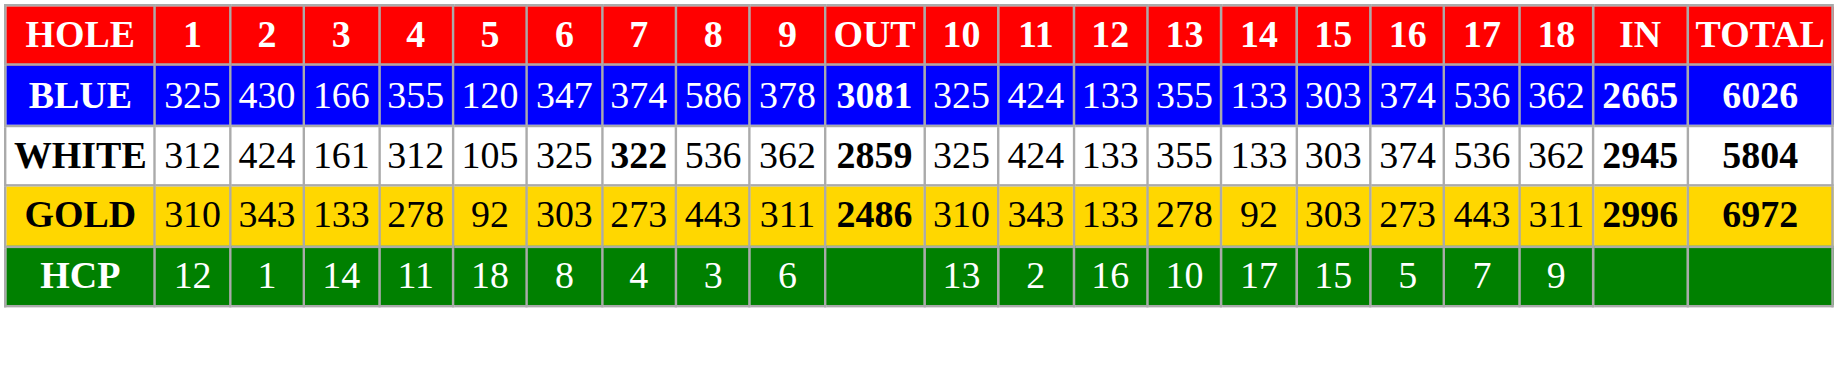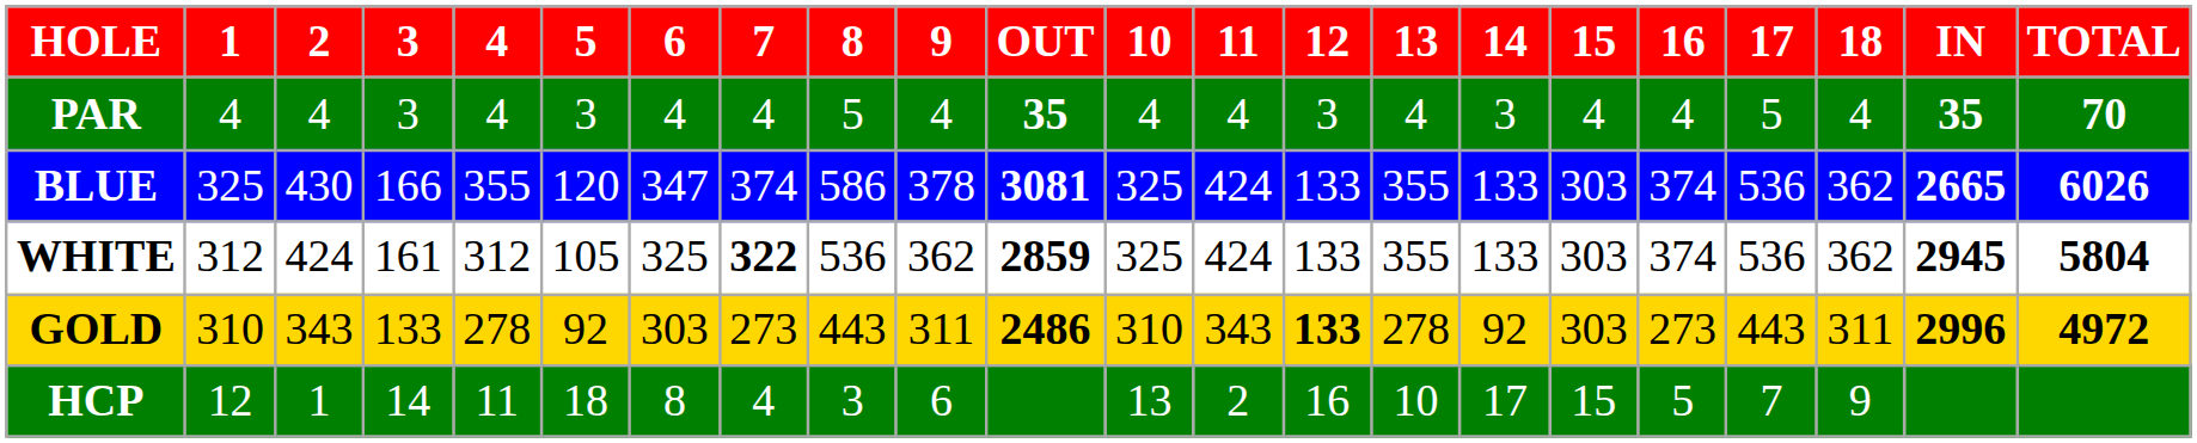 <table class="wikitable" style="text-align:center" align="center">
 <tr style="background:red; color:white">
 <td><strong>HOLE</strong></td>
 <td><strong>1</strong></td>
 <td><strong>2</strong></td>
 <td><strong>3</strong></td>
 <td><strong>4</strong></td>
 <td><strong>5</strong></td>
 <td><strong>6</strong></td>
 <td><strong>7</strong></td>
 <td><strong>8</strong></td>
 <td><strong>9</strong></td>
 <td><strong>OUT</strong></td>
 <td><strong>10</strong></td>
 <td><strong>11</strong></td>
 <td><strong>12</strong></td>
 <td><strong>13</strong></td>
 <td><strong>14</strong></td>
 <td><strong>15</strong></td>
 <td><strong>16</strong></td>
 <td><strong>17</strong></td>
 <td><strong>18</strong></td>
 <td><strong>IN</strong></td>
 <td><strong>TOTAL</strong></td>
+</tr>
+<tr style="background:green; color:white">
+<td><strong>PAR</strong></td>
+<td>4</td>
+<td>4</td>
+<td>3</td>
+<td>4</td>
+<td>3</td>
+<td>4</td>
+<td>4</td>
+<td>5</td>
+<td>4</td>
+<td><strong>35</strong></td>
+<td>4</td>
+<td>4</td>
+<td>3</td>
+<td>4</td>
+<td>3</td>
+<td>4</td>
+<td>4</td>
+<td>5</td>
+<td>4</td>
+<td><strong>35</strong></td>
+<td><strong>70</strong></td>
 </tr>
 <tr style="background:blue; color:white">
 <td><strong>BLUE</strong></td>
 <td>325</td>
 <td>430</td>
 <td>166</td>
 <td>355</td>
 <td>120</td>
 <td>347</td>
 <td>374</td>
 <td>586</td>
 <td>378</td>
 <td><strong>3081</strong></td>
 <td>325</td>
 <td>424</td>
 <td>133</td>
 <td>355</td>
 <td>133</td>
 <td>303</td>
 <td>374</td>
 <td>536</td>
 <td>362</td>
 <td><strong>2665</strong></td>
 <td><strong>6026</strong></td>
 </tr>
 <tr style="background:white; color:black">
 <td><strong>WHITE</strong></td>
 <td>312</td>
 <td>424</td>
 <td>161</td>
 <td>312</td>
 <td>105</td>
 <td>325</td>
 <td><strong>322</strong></td>
 <td>536</td>
 <td>362</td>
 <td><strong>2859</strong></td>
 <td>325</td>
 <td>424</td>
 <td>133</td>
 <td>355</td>
 <td>133</td>
 <td>303</td>
 <td>374</td>
 <td>536</td>
 <td>362</td>
 <td><strong>2945</strong></td>
 <td><strong>5804</strong></td>
 </tr>
 <tr style="background:gold; color:black">
 <td><strong>GOLD</strong></td>
 <td>310</td>
 <td>343</td>
 <td>133</td>
 <td>278</td>
 <td>92</td>
 <td>303</td>
 <td>273</td>
 <td>443</td>
 <td>311</td>
 <td><strong>2486</strong></td>
 <td>310</td>
 <td>343</td>
-<td>133</td>
+<td><strong>133</strong></td>
 <td>278</td>
 <td>92</td>
 <td>303</td>
 <td>273</td>
 <td>443</td>
 <td>311</td>
 <td><strong>2996</strong></td>
-<td><strong>6972</strong></td>
+<td><strong>4972</strong></td>
 </tr>
 <tr style="background:green; color:white">
 <td><strong>HCP</strong></td>
 <td>12</td>
 <td>1</td>
 <td>14</td>
 <td>11</td>
 <td>18</td>
 <td>8</td>
 <td>4</td>
 <td>3</td>
 <td>6</td>
 <td></td>
 <td>13</td>
 <td>2</td>
 <td>16</td>
 <td>10</td>
 <td>17</td>
 <td>15</td>
 <td>5</td>
 <td>7</td>
 <td>9</td>
 <td></td>
 <td></td>
 </tr>
 </table>
